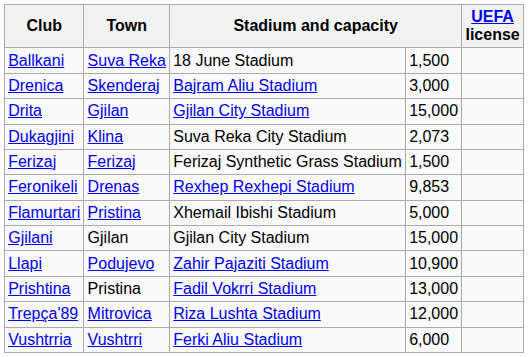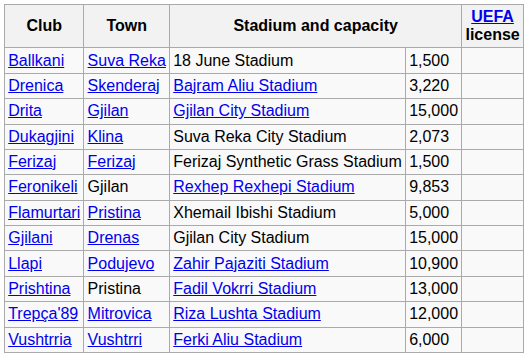 <table class="wikitable sortable">
 <tr>
 <th>Club</th>
 <th>Town</th>
 <th colspan="2">Stadium and capacity</th>
 <th><a href='#'>UEFA</a><br>license</th>
 </tr>
 <tr>
 <td><a href='#'>Ballkani</a></td>
 <td><a href='#'>Suva Reka</a></td>
 <td>18 June Stadium</td>
 <td>1,500</td>
 <td align="center"></td>
 </tr>
 <tr>
 <td><a href='#'>Drenica</a></td>
 <td><a href='#'>Skenderaj</a></td>
 <td><a href='#'>Bajram Aliu Stadium</a></td>
-<td>3,000</td>
+<td>3,220</td>
 <td align="center"></td>
 </tr>
 <tr>
 <td><a href='#'>Drita</a></td>
 <td><a href='#'>Gjilan</a></td>
 <td><a href='#'>Gjilan City Stadium</a></td>
 <td>15,000</td>
 <td align="center"></td>
 </tr>
 <tr>
 <td><a href='#'>Dukagjini</a></td>
 <td><a href='#'>Klina</a></td>
 <td>Suva Reka City Stadium</td>
 <td>2,073</td>
 <td align="center"></td>
 </tr>
 <tr>
 <td><a href='#'>Ferizaj</a></td>
 <td><a href='#'>Ferizaj</a></td>
 <td>Ferizaj Synthetic Grass Stadium</td>
 <td>1,500</td>
 <td align="center"></td>
 </tr>
 <tr>
 <td><a href='#'>Feronikeli</a></td>
-<td><a href='#'>Drenas</a></td>
+<td>Gjilan</td>
 <td><a href='#'>Rexhep Rexhepi Stadium</a></td>
 <td>9,853</td>
 <td align="center"></td>
 </tr>
 <tr>
 <td><a href='#'>Flamurtari</a></td>
 <td><a href='#'>Pristina</a></td>
 <td>Xhemail Ibishi Stadium</td>
 <td>5,000</td>
 <td align="center"></td>
 </tr>
 <tr>
 <td><a href='#'>Gjilani</a></td>
-<td>Gjilan</td>
+<td><a href='#'>Drenas</a></td>
 <td>Gjilan City Stadium</td>
 <td>15,000</td>
 <td align="center"></td>
 </tr>
 <tr>
 <td><a href='#'>Llapi</a></td>
 <td><a href='#'>Podujevo</a></td>
 <td><a href='#'>Zahir Pajaziti Stadium</a></td>
 <td>10,900</td>
 <td align="center"></td>
 </tr>
 <tr>
 <td><a href='#'>Prishtina</a></td>
 <td>Pristina</td>
 <td><a href='#'>Fadil Vokrri Stadium</a></td>
 <td>13,000</td>
 <td align="center"></td>
 </tr>
 <tr>
 <td><a href='#'>Trepça'89</a></td>
 <td><a href='#'>Mitrovica</a></td>
 <td><a href='#'>Riza Lushta Stadium</a></td>
 <td>12,000</td>
 <td align="center"></td>
 </tr>
 <tr>
 <td><a href='#'>Vushtrria</a></td>
 <td><a href='#'>Vushtrri</a></td>
 <td><a href='#'>Ferki Aliu Stadium</a></td>
 <td>6,000</td>
 <td align="center"></td>
 </tr>
 </table>
